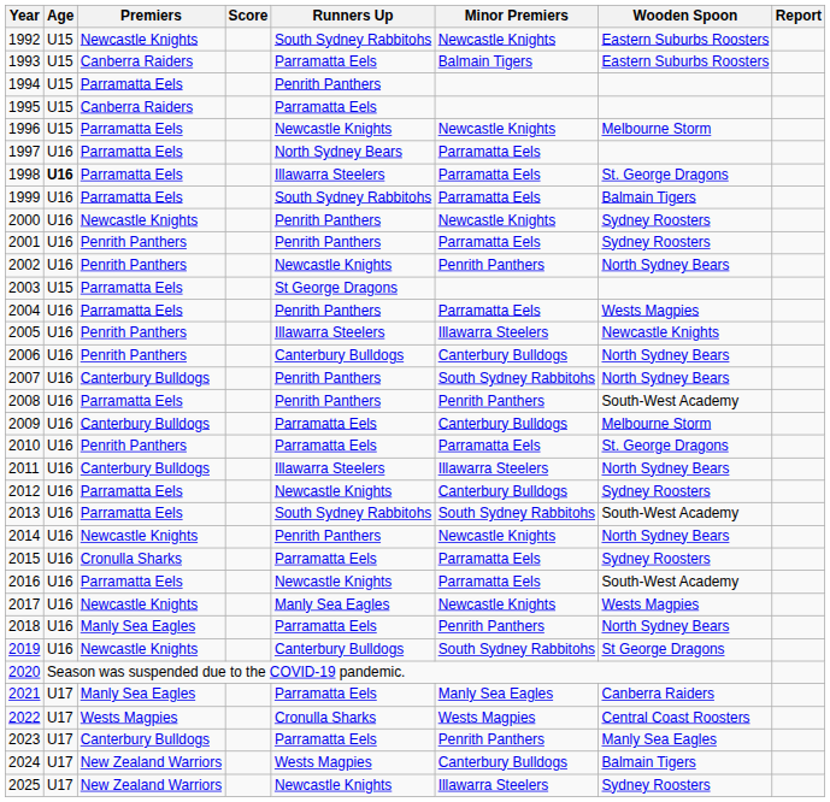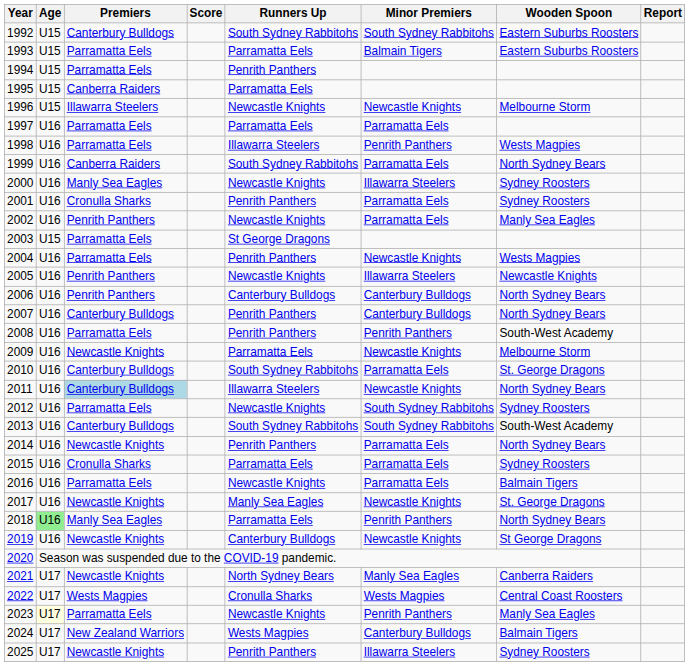 <table class="wikitable">
 <tr>
 <th>Year</th>
 <th>Age</th>
 <th>Premiers</th>
 <th>Score</th>
 <th>Runners Up</th>
 <th>Minor Premiers</th>
 <th>Wooden Spoon</th>
 <th>Report</th>
 </tr>
 <tr>
 <td>1992</td>
 <td>U15</td>
-<td> <a href='#'>Newcastle Knights</a></td>
+<td> <a href='#'>Canterbury Bulldogs</a></td>
 <td></td>
 <td> <a href='#'>South Sydney Rabbitohs</a></td>
-<td> <a href='#'>Newcastle Knights</a></td>
+<td> <a href='#'>South Sydney Rabbitohs</a></td>
 <td> <a href='#'>Eastern Suburbs Roosters</a></td>
 <td></td>
 </tr>
 <tr>
 <td>1993</td>
 <td>U15</td>
-<td> <a href='#'>Canberra Raiders</a></td>
+<td> <a href='#'>Parramatta Eels</a></td>
 <td></td>
 <td> <a href='#'>Parramatta Eels</a></td>
 <td> <a href='#'>Balmain Tigers</a></td>
 <td> <a href='#'>Eastern Suburbs Roosters</a></td>
 <td></td>
 </tr>
 <tr>
 <td>1994</td>
 <td>U15</td>
 <td> <a href='#'>Parramatta Eels</a></td>
 <td></td>
 <td> <a href='#'>Penrith Panthers</a></td>
 <td></td>
 <td></td>
 <td></td>
 </tr>
 <tr>
 <td>1995</td>
 <td>U15</td>
 <td> <a href='#'>Canberra Raiders</a></td>
 <td></td>
 <td> <a href='#'>Parramatta Eels</a></td>
 <td></td>
 <td></td>
 <td></td>
 </tr>
 <tr>
 <td>1996</td>
 <td>U15</td>
-<td> <a href='#'>Parramatta Eels</a></td>
+<td> <a href='#'>Illawarra Steelers</a></td>
 <td></td>
 <td> <a href='#'>Newcastle Knights</a></td>
 <td> <a href='#'>Newcastle Knights</a></td>
 <td> <a href='#'>Melbourne Storm</a></td>
 <td></td>
 </tr>
 <tr>
 <td>1997</td>
 <td>U16</td>
 <td> <a href='#'>Parramatta Eels</a></td>
 <td></td>
-<td> <a href='#'>North Sydney Bears</a></td>
+<td> <a href='#'>Parramatta Eels</a></td>
 <td> <a href='#'>Parramatta Eels</a></td>
 <td></td>
 <td></td>
 </tr>
 <tr>
 <td>1998</td>
-<td><strong>U16</strong></td>
+<td>U16</td>
 <td> <a href='#'>Parramatta Eels</a></td>
 <td></td>
 <td> <a href='#'>Illawarra Steelers</a></td>
-<td> <a href='#'>Parramatta Eels</a></td>
-<td> <a href='#'>St. George Dragons</a></td>
+<td> <a href='#'>Penrith Panthers</a></td>
+<td> <a href='#'>Wests Magpies</a></td>
 <td></td>
 </tr>
 <tr>
 <td>1999</td>
 <td>U16</td>
-<td> <a href='#'>Parramatta Eels</a></td>
+<td> <a href='#'>Canberra Raiders</a></td>
 <td></td>
 <td> <a href='#'>South Sydney Rabbitohs</a></td>
 <td> <a href='#'>Parramatta Eels</a></td>
-<td> <a href='#'>Balmain Tigers</a></td>
+<td> <a href='#'>North Sydney Bears</a></td>
 <td></td>
 </tr>
 <tr>
 <td>2000</td>
 <td>U16</td>
+<td> <a href='#'>Manly Sea Eagles</a></td>
+<td></td>
 <td> <a href='#'>Newcastle Knights</a></td>
-<td></td>
-<td> <a href='#'>Penrith Panthers</a></td>
-<td> <a href='#'>Newcastle Knights</a></td>
+<td> <a href='#'>Illawarra Steelers</a></td>
 <td> <a href='#'>Sydney Roosters</a></td>
 <td></td>
 </tr>
 <tr>
 <td>2001</td>
 <td>U16</td>
-<td> <a href='#'>Penrith Panthers</a></td>
+<td> <a href='#'>Cronulla Sharks</a></td>
 <td></td>
 <td> <a href='#'>Penrith Panthers</a></td>
 <td> <a href='#'>Parramatta Eels</a></td>
 <td> <a href='#'>Sydney Roosters</a></td>
 <td></td>
 </tr>
 <tr>
 <td>2002</td>
 <td>U16</td>
 <td> <a href='#'>Penrith Panthers</a></td>
 <td></td>
 <td> <a href='#'>Newcastle Knights</a></td>
-<td> <a href='#'>Penrith Panthers</a></td>
-<td> <a href='#'>North Sydney Bears</a></td>
+<td> <a href='#'>Parramatta Eels</a></td>
+<td> <a href='#'>Manly Sea Eagles</a></td>
 <td></td>
 </tr>
 <tr>
 <td>2003</td>
 <td>U15</td>
 <td> <a href='#'>Parramatta Eels</a></td>
 <td></td>
 <td> <a href='#'>St George Dragons</a></td>
 <td></td>
 <td></td>
 <td></td>
 </tr>
 <tr>
 <td>2004</td>
 <td>U16</td>
 <td> <a href='#'>Parramatta Eels</a></td>
 <td></td>
 <td> <a href='#'>Penrith Panthers</a></td>
-<td> <a href='#'>Parramatta Eels</a></td>
+<td> <a href='#'>Newcastle Knights</a></td>
 <td> <a href='#'>Wests Magpies</a></td>
 <td></td>
 </tr>
 <tr>
 <td>2005</td>
 <td>U16</td>
 <td> <a href='#'>Penrith Panthers</a></td>
 <td></td>
-<td> <a href='#'>Illawarra Steelers</a></td>
+<td> <a href='#'>Newcastle Knights</a></td>
 <td> <a href='#'>Illawarra Steelers</a></td>
 <td> <a href='#'>Newcastle Knights</a></td>
 <td></td>
 </tr>
 <tr>
 <td>2006</td>
 <td>U16</td>
 <td> <a href='#'>Penrith Panthers</a></td>
 <td></td>
 <td> <a href='#'>Canterbury Bulldogs</a></td>
 <td> <a href='#'>Canterbury Bulldogs</a></td>
 <td> <a href='#'>North Sydney Bears</a></td>
 <td></td>
 </tr>
 <tr>
 <td>2007</td>
 <td>U16</td>
 <td> <a href='#'>Canterbury Bulldogs</a></td>
 <td></td>
 <td> <a href='#'>Penrith Panthers</a></td>
-<td> <a href='#'>South Sydney Rabbitohs</a></td>
+<td> <a href='#'>Canterbury Bulldogs</a></td>
 <td> <a href='#'>North Sydney Bears</a></td>
 <td></td>
 </tr>
 <tr>
 <td>2008</td>
 <td>U16</td>
 <td> <a href='#'>Parramatta Eels</a></td>
 <td></td>
 <td> <a href='#'>Penrith Panthers</a></td>
 <td> <a href='#'>Penrith Panthers</a></td>
 <td> South-West Academy</td>
 <td></td>
 </tr>
 <tr>
 <td>2009</td>
 <td>U16</td>
-<td> <a href='#'>Canterbury Bulldogs</a></td>
+<td> <a href='#'>Newcastle Knights</a></td>
 <td></td>
 <td> <a href='#'>Parramatta Eels</a></td>
-<td> <a href='#'>Canterbury Bulldogs</a></td>
+<td> <a href='#'>Newcastle Knights</a></td>
 <td> <a href='#'>Melbourne Storm</a></td>
 <td></td>
 </tr>
 <tr>
 <td>2010</td>
 <td>U16</td>
-<td> <a href='#'>Penrith Panthers</a></td>
+<td> <a href='#'>Canterbury Bulldogs</a></td>
 <td></td>
-<td> <a href='#'>Parramatta Eels</a></td>
+<td> <a href='#'>South Sydney Rabbitohs</a></td>
 <td> <a href='#'>Parramatta Eels</a></td>
 <td> <a href='#'>St. George Dragons</a></td>
 <td></td>
 </tr>
 <tr>
 <td>2011</td>
 <td>U16</td>
-<td> <a href='#'>Canterbury Bulldogs</a></td>
+<td style="background: lightblue;"> <a href='#'>Canterbury Bulldogs</a></td>
 <td></td>
 <td> <a href='#'>Illawarra Steelers</a></td>
-<td> <a href='#'>Illawarra Steelers</a></td>
+<td> <a href='#'>Newcastle Knights</a></td>
 <td> <a href='#'>North Sydney Bears</a></td>
 <td></td>
 </tr>
 <tr>
 <td>2012</td>
 <td>U16</td>
 <td> <a href='#'>Parramatta Eels</a></td>
 <td></td>
 <td> <a href='#'>Newcastle Knights</a></td>
-<td> <a href='#'>Canterbury Bulldogs</a></td>
+<td> <a href='#'>South Sydney Rabbitohs</a></td>
 <td> <a href='#'>Sydney Roosters</a></td>
 <td></td>
 </tr>
 <tr>
 <td>2013</td>
 <td>U16</td>
-<td> <a href='#'>Parramatta Eels</a></td>
+<td> <a href='#'>Canterbury Bulldogs</a></td>
 <td></td>
 <td> <a href='#'>South Sydney Rabbitohs</a></td>
 <td> <a href='#'>South Sydney Rabbitohs</a></td>
 <td> South-West Academy</td>
 <td></td>
 </tr>
 <tr>
 <td>2014</td>
 <td>U16</td>
 <td> <a href='#'>Newcastle Knights</a></td>
 <td></td>
 <td> <a href='#'>Penrith Panthers</a></td>
-<td> <a href='#'>Newcastle Knights</a></td>
+<td> <a href='#'>Parramatta Eels</a></td>
 <td> <a href='#'>North Sydney Bears</a></td>
 <td></td>
 </tr>
 <tr>
 <td>2015</td>
 <td>U16</td>
 <td> <a href='#'>Cronulla Sharks</a></td>
 <td></td>
 <td> <a href='#'>Parramatta Eels</a></td>
 <td> <a href='#'>Parramatta Eels</a></td>
 <td> <a href='#'>Sydney Roosters</a></td>
 <td></td>
 </tr>
 <tr>
 <td>2016</td>
 <td>U16</td>
 <td> <a href='#'>Parramatta Eels</a></td>
 <td></td>
 <td> <a href='#'>Newcastle Knights</a></td>
 <td> <a href='#'>Parramatta Eels</a></td>
-<td> South-West Academy</td>
+<td> <a href='#'>Balmain Tigers</a></td>
 <td></td>
 </tr>
 <tr>
 <td>2017</td>
 <td>U16</td>
 <td> <a href='#'>Newcastle Knights</a></td>
 <td></td>
 <td> <a href='#'>Manly Sea Eagles</a></td>
 <td> <a href='#'>Newcastle Knights</a></td>
-<td> <a href='#'>Wests Magpies</a></td>
+<td> <a href='#'>St. George Dragons</a></td>
 <td></td>
 </tr>
 <tr>
 <td>2018</td>
-<td>U16</td>
+<td style="background: lightgreen;">U16</td>
 <td> <a href='#'>Manly Sea Eagles</a></td>
 <td></td>
 <td> <a href='#'>Parramatta Eels</a></td>
 <td> <a href='#'>Penrith Panthers</a></td>
 <td> <a href='#'>North Sydney Bears</a></td>
 <td></td>
 </tr>
 <tr>
 <td><a href='#'>2019</a></td>
 <td>U16</td>
 <td> <a href='#'>Newcastle Knights</a></td>
 <td></td>
 <td> <a href='#'>Canterbury Bulldogs</a></td>
-<td> <a href='#'>South Sydney Rabbitohs</a></td>
+<td> <a href='#'>Newcastle Knights</a></td>
 <td> <a href='#'>St George Dragons</a></td>
 <td></td>
 </tr>
 <tr>
 <td><a href='#'>2020</a></td>
 <td colspan="6">Season was suspended due to the <a href='#'>COVID-19</a> pandemic.</td>
 <td></td>
 </tr>
 <tr>
 <td><a href='#'>2021</a></td>
 <td>U17</td>
-<td> <a href='#'>Manly Sea Eagles</a></td>
+<td> <a href='#'>Newcastle Knights</a></td>
 <td></td>
-<td> <a href='#'>Parramatta Eels</a></td>
+<td> <a href='#'>North Sydney Bears</a></td>
 <td> <a href='#'>Manly Sea Eagles</a></td>
 <td> <a href='#'>Canberra Raiders</a></td>
 <td></td>
 </tr>
 <tr>
 <td><a href='#'>2022</a></td>
 <td>U17</td>
 <td> <a href='#'>Wests Magpies</a></td>
 <td></td>
 <td> <a href='#'>Cronulla Sharks</a></td>
 <td> <a href='#'>Wests Magpies</a></td>
 <td> <a href='#'>Central Coast Roosters</a></td>
 <td></td>
 </tr>
 <tr>
 <td>2023</td>
-<td>U17</td>
-<td> <a href='#'>Canterbury Bulldogs</a></td>
+<td style="background: lightyellow;">U17</td>
+<td> <a href='#'>Parramatta Eels</a></td>
 <td></td>
-<td> <a href='#'>Parramatta Eels</a></td>
+<td> <a href='#'>Newcastle Knights</a></td>
 <td> <a href='#'>Penrith Panthers</a></td>
 <td> <a href='#'>Manly Sea Eagles</a></td>
 <td></td>
 </tr>
 <tr>
 <td>2024</td>
 <td>U17</td>
 <td> <a href='#'>New Zealand Warriors</a></td>
 <td></td>
 <td> <a href='#'>Wests Magpies</a></td>
 <td> <a href='#'>Canterbury Bulldogs</a></td>
 <td> <a href='#'>Balmain Tigers</a></td>
 <td></td>
 </tr>
 <tr>
 <td>2025</td>
 <td>U17</td>
-<td> <a href='#'>New Zealand Warriors</a></td>
+<td> <a href='#'>Newcastle Knights</a></td>
 <td></td>
-<td> <a href='#'>Newcastle Knights</a></td>
+<td> <a href='#'>Penrith Panthers</a></td>
 <td> <a href='#'>Illawarra Steelers</a></td>
 <td> <a href='#'>Sydney Roosters</a></td>
 <td></td>
 </tr>
 </table>
